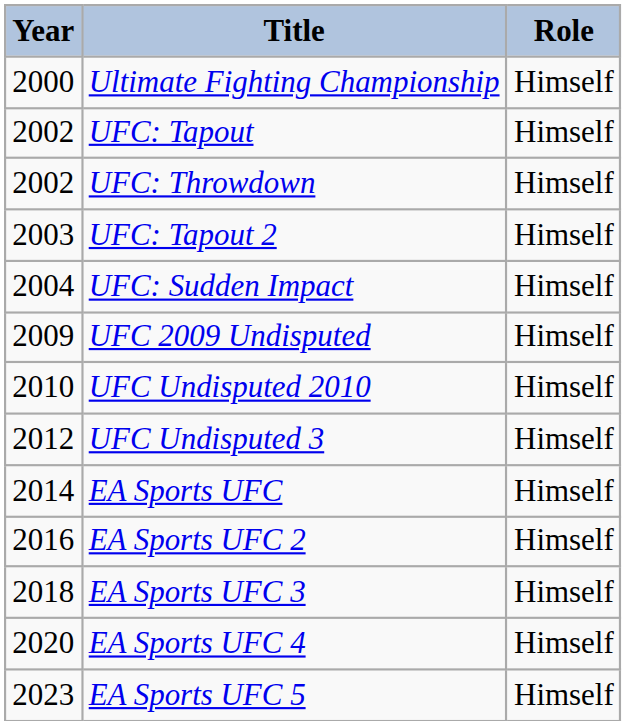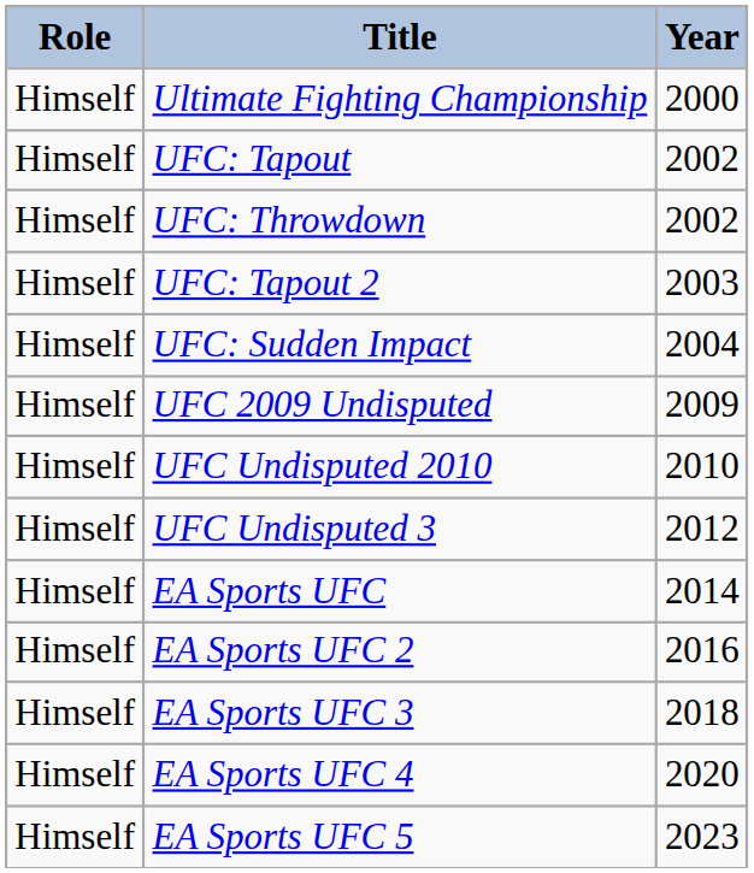 <table class="wikitable" style="font-size:90%">
 <tr style="text-align:center;">
+<th style="background:#B0C4DE;">Role</th>
+<th style="background:#B0C4DE;">Title</th>
 <th style="background:#B0C4DE;">Year</th>
-<th style="background:#B0C4DE;">Title</th>
-<th style="background:#B0C4DE;">Role</th>
 </tr>
 <tr>
+<td>Himself</td>
+<td><em><a href='#'>Ultimate Fighting Championship</a></em></td>
 <td>2000</td>
-<td><em><a href='#'>Ultimate Fighting Championship</a></em></td>
-<td>Himself</td>
 </tr>
 <tr>
+<td>Himself</td>
+<td><em><a href='#'>UFC: Tapout</a></em></td>
 <td>2002</td>
-<td><em><a href='#'>UFC: Tapout</a></em></td>
-<td>Himself</td>
 </tr>
 <tr>
+<td>Himself</td>
+<td><em><a href='#'>UFC: Throwdown</a></em></td>
 <td>2002</td>
-<td><em><a href='#'>UFC: Throwdown</a></em></td>
-<td>Himself</td>
 </tr>
 <tr>
+<td>Himself</td>
+<td><em><a href='#'>UFC: Tapout 2</a></em></td>
 <td>2003</td>
-<td><em><a href='#'>UFC: Tapout 2</a></em></td>
-<td>Himself</td>
 </tr>
 <tr>
+<td>Himself</td>
+<td><em><a href='#'>UFC: Sudden Impact</a></em></td>
 <td>2004</td>
-<td><em><a href='#'>UFC: Sudden Impact</a></em></td>
-<td>Himself</td>
 </tr>
 <tr>
+<td>Himself</td>
+<td><em><a href='#'>UFC 2009 Undisputed</a></em></td>
 <td>2009</td>
-<td><em><a href='#'>UFC 2009 Undisputed</a></em></td>
-<td>Himself</td>
 </tr>
 <tr>
+<td>Himself</td>
+<td><em><a href='#'>UFC Undisputed 2010</a></em></td>
 <td>2010</td>
-<td><em><a href='#'>UFC Undisputed 2010</a></em></td>
-<td>Himself</td>
 </tr>
 <tr>
+<td>Himself</td>
+<td><em><a href='#'>UFC Undisputed 3</a></em></td>
 <td>2012</td>
-<td><em><a href='#'>UFC Undisputed 3</a></em></td>
-<td>Himself</td>
 </tr>
 <tr>
+<td>Himself</td>
+<td><em><a href='#'>EA Sports UFC</a></em></td>
 <td>2014</td>
-<td><em><a href='#'>EA Sports UFC</a></em></td>
-<td>Himself</td>
 </tr>
 <tr>
+<td>Himself</td>
+<td><em><a href='#'>EA Sports UFC 2</a></em></td>
 <td>2016</td>
-<td><em><a href='#'>EA Sports UFC 2</a></em></td>
-<td>Himself</td>
 </tr>
 <tr>
+<td>Himself</td>
+<td><em><a href='#'>EA Sports UFC 3</a></em></td>
 <td>2018</td>
-<td><em><a href='#'>EA Sports UFC 3</a></em></td>
-<td>Himself</td>
 </tr>
 <tr>
+<td>Himself</td>
+<td><em><a href='#'>EA Sports UFC 4</a></em></td>
 <td>2020</td>
-<td><em><a href='#'>EA Sports UFC 4</a></em></td>
-<td>Himself</td>
 </tr>
 <tr>
+<td>Himself</td>
+<td><em><a href='#'>EA Sports UFC 5</a></em></td>
 <td>2023</td>
-<td><em><a href='#'>EA Sports UFC 5</a></em></td>
-<td>Himself</td>
 </tr>
 </table>
